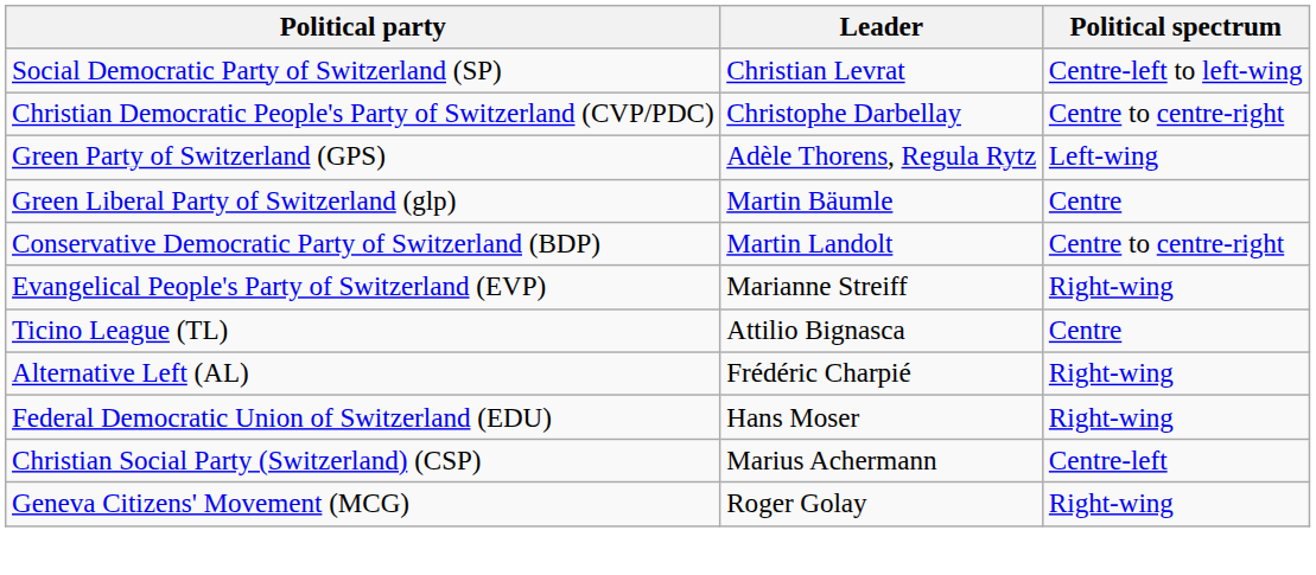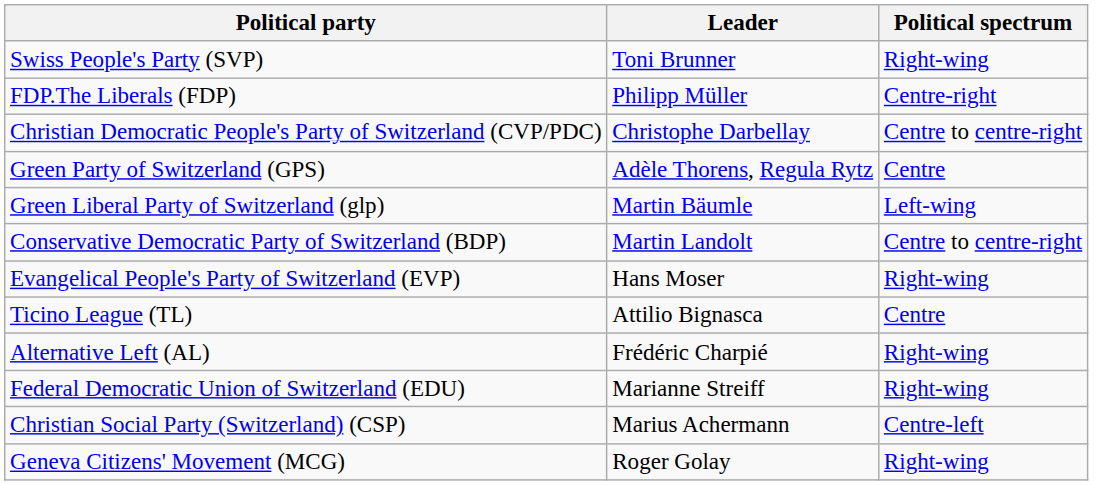 <table Class="wikitable">
 <tr>
 <th>Political party</th>
 <th>Leader</th>
 <th>Political spectrum</th>
 </tr>
 <tr>
-<td><a href='#'>Social Democratic Party of Switzerland</a> (SP)</td>
-<td><a href='#'>Christian Levrat</a></td>
-<td><a href='#'>Centre-left</a> to <a href='#'>left-wing</a></td>
+<td><a href='#'>Swiss People's Party</a> (SVP)</td>
+<td><a href='#'>Toni Brunner</a></td>
+<td><a href='#'>Right-wing</a></td>
+</tr>
+<tr>
+<td><a href='#'>FDP.The Liberals</a> (FDP)</td>
+<td><a href='#'>Philipp Müller</a></td>
+<td><a href='#'>Centre-right</a></td>
 </tr>
 <tr>
 <td><a href='#'>Christian Democratic People's Party of Switzerland</a> (CVP/PDC)</td>
 <td><a href='#'>Christophe Darbellay</a></td>
 <td><a href='#'>Centre</a> to <a href='#'>centre-right</a></td>
 </tr>
 <tr>
 <td><a href='#'>Green Party of Switzerland</a> (GPS)</td>
 <td><a href='#'>Adèle Thorens</a>, <a href='#'>Regula Rytz</a></td>
-<td><a href='#'>Left-wing</a></td>
+<td><a href='#'>Centre</a></td>
 </tr>
 <tr>
 <td><a href='#'>Green Liberal Party of Switzerland</a> (glp)</td>
 <td><a href='#'>Martin Bäumle</a></td>
-<td><a href='#'>Centre</a></td>
+<td><a href='#'>Left-wing</a></td>
 </tr>
 <tr>
 <td><a href='#'>Conservative Democratic Party of Switzerland</a> (BDP)</td>
 <td><a href='#'>Martin Landolt</a></td>
 <td><a href='#'>Centre</a> to <a href='#'>centre-right</a></td>
 </tr>
 <tr>
 <td><a href='#'>Evangelical People's Party of Switzerland</a> (EVP)</td>
-<td>Marianne Streiff</td>
+<td>Hans Moser</td>
 <td><a href='#'>Right-wing</a></td>
 </tr>
 <tr>
 <td><a href='#'>Ticino League</a> (TL)</td>
 <td>Attilio Bignasca</td>
 <td><a href='#'>Centre</a></td>
 </tr>
 <tr>
 <td><a href='#'>Alternative Left</a> (AL)</td>
 <td>Frédéric Charpié</td>
 <td><a href='#'>Right-wing</a></td>
 </tr>
 <tr>
 <td><a href='#'>Federal Democratic Union of Switzerland</a> (EDU)</td>
-<td>Hans Moser</td>
+<td>Marianne Streiff</td>
 <td><a href='#'>Right-wing</a></td>
 </tr>
 <tr>
 <td><a href='#'>Christian Social Party (Switzerland)</a> (CSP)</td>
 <td>Marius Achermann</td>
 <td><a href='#'>Centre-left</a></td>
 </tr>
 <tr>
 <td><a href='#'>Geneva Citizens' Movement</a> (MCG)</td>
 <td>Roger Golay</td>
 <td><a href='#'>Right-wing</a></td>
 </tr>
 </table>
